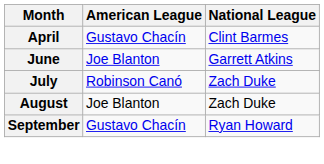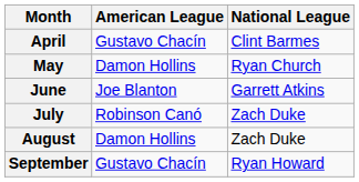 <table class="wikitable">
 <tr>
 <th>Month</th>
 <th>American League</th>
 <th>National League</th>
 </tr>
 <tr>
 <th>April</th>
 <td><a href='#'>Gustavo Chacín</a></td>
 <td><a href='#'>Clint Barmes</a></td>
+</tr>
+<tr>
+<th>May</th>
+<td><a href='#'>Damon Hollins</a></td>
+<td><a href='#'>Ryan Church</a></td>
 </tr>
 <tr>
 <th>June</th>
 <td><a href='#'>Joe Blanton</a></td>
 <td><a href='#'>Garrett Atkins</a></td>
 </tr>
 <tr>
 <th>July</th>
 <td><a href='#'>Robinson Canó</a></td>
 <td><a href='#'>Zach Duke</a></td>
 </tr>
 <tr>
 <th>August</th>
-<td>Joe Blanton</td>
+<td><a href='#'>Damon Hollins</a></td>
 <td>Zach Duke</td>
 </tr>
 <tr>
 <th>September</th>
 <td><a href='#'>Gustavo Chacín</a></td>
 <td><a href='#'>Ryan Howard</a></td>
 </tr>
 </table>
